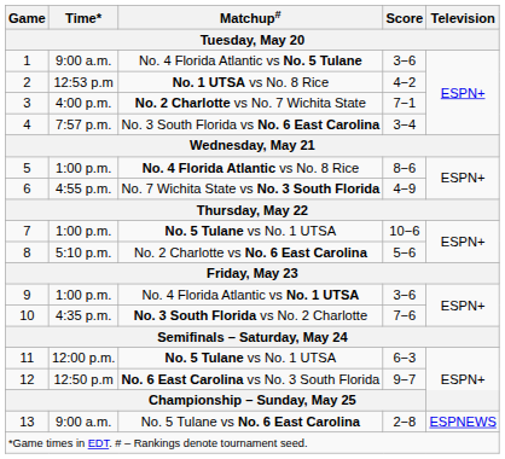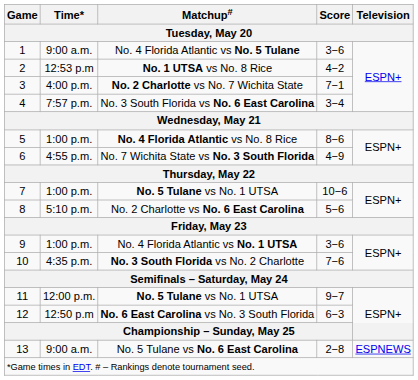 <table class="wikitable" style="font-size: 95%">
 <tr align="center">
 <th>Game</th>
 <th>Time*</th>
 <th>Matchup<sup>#</sup></th>
 <th>Score</th>
 <th>Television</th>
 </tr>
 <tr>
 <th colspan=7>Tuesday, May 20</th>
 </tr>
 <tr>
 <td style="text-align:center;">1</td>
 <td style="text-align:center;">9:00 a.m.</td>
 <td style="text-align:center;">No. 4 Florida Atlantic vs <strong>No. 5 Tulane</strong></td>
 <td style="text-align:center;">3−6</td>
 <td rowspan="4" style="text-align:center;"><a href='#'>ESPN+</a></td>
 </tr>
 <tr>
 <td style="text-align:center;">2</td>
 <td style="text-align:center;">12:53 p.m</td>
 <td style="text-align:center;"><strong>No. 1 UTSA</strong> vs No. 8 Rice</td>
 <td style="text-align:center;">4−2</td>
 </tr>
 <tr>
 <td style="text-align:center;">3</td>
 <td style="text-align:center;">4:00 p.m.</td>
 <td style="text-align:center;"><strong>No. 2 Charlotte</strong> vs No. 7 Wichita State</td>
 <td style="text-align:center;">7−1</td>
 </tr>
 <tr>
 <td style="text-align:center;">4</td>
 <td style="text-align:center;">7:57 p.m.</td>
 <td style="text-align:center;">No. 3 South Florida vs <strong>No. 6 East Carolina</strong></td>
 <td style="text-align:center;">3−4</td>
 </tr>
 <tr>
 <th colspan=7>Wednesday, May 21</th>
 </tr>
 <tr>
 <td style="text-align:center;">5</td>
 <td style="text-align:center;">1:00 p.m.</td>
 <td style="text-align:center;"><strong>No. 4 Florida Atlantic</strong> vs No. 8 Rice</td>
 <td style="text-align:center;">8−6</td>
 <td rowspan="2" style="text-align:center;">ESPN+</td>
 </tr>
 <tr>
 <td style="text-align:center;">6</td>
 <td style="text-align:center;">4:55 p.m.</td>
 <td style="text-align:center;">No. 7 Wichita State vs <strong>No. 3 South Florida</strong></td>
 <td style="text-align:center;">4−9</td>
 </tr>
 <tr>
 <th colspan=7>Thursday, May 22</th>
 </tr>
 <tr>
 <td style="text-align:center;">7</td>
 <td style="text-align:center;">1:00 p.m.</td>
 <td style="text-align:center;"><strong>No. 5 Tulane</strong> vs No. 1 UTSA</td>
 <td style="text-align:center;">10−6</td>
 <td rowspan="2" style="text-align:center;">ESPN+</td>
 </tr>
 <tr>
 <td style="text-align:center;">8</td>
 <td style="text-align:center;">5:10 p.m.</td>
 <td style="text-align:center;">No. 2 Charlotte vs <strong>No. 6 East Carolina</strong></td>
 <td style="text-align:center;">5−6</td>
 </tr>
 <tr>
 <th colspan=7>Friday, May 23</th>
 </tr>
 <tr>
 <td style="text-align:center;">9</td>
 <td style="text-align:center;">1:00 p.m.</td>
 <td style="text-align:center;">No. 4 Florida Atlantic vs <strong>No. 1 UTSA</strong></td>
 <td style="text-align:center;">3−6</td>
 <td rowspan="2" style="text-align:center;">ESPN+</td>
 </tr>
 <tr>
 <td style="text-align:center;">10</td>
 <td style="text-align:center;">4:35 p.m.</td>
 <td style="text-align:center;"><strong>No. 3 South Florida</strong> vs No. 2 Charlotte</td>
 <td style="text-align:center;">7−6</td>
 </tr>
 <tr>
 <th colspan=7>Semifinals – Saturday, May 24</th>
 </tr>
 <tr>
 <td style="text-align:center;">11</td>
 <td style="text-align:center;">12:00 p.m.</td>
 <td style="text-align:center;"><strong>No. 5 Tulane</strong> vs No. 1 UTSA</td>
-<td style="text-align:center;">6−3</td>
+<td style="text-align:center;">9−7</td>
 <td rowspan="3" style="text-align:center;">ESPN+</td>
 </tr>
 <tr>
 <td style="text-align:center;">12</td>
 <td style="text-align:center;">12:50 p.m</td>
 <td style="text-align:center;"><strong>No. 6 East Carolina</strong> vs No. 3 South Florida</td>
-<td style="text-align:center;">9−7</td>
+<td style="text-align:center;">6−3</td>
 </tr>
 <tr>
 <th colspan=7>Championship – Sunday, May 25</th>
 </tr>
 <tr>
 <td style="text-align:center;">13</td>
 <td style="text-align:center;">9:00 a.m.</td>
 <td style="text-align:center;">No. 5 Tulane vs <strong>No. 6 East Carolina</strong></td>
 <td style="text-align:center;">2−8</td>
 <td style="text-align:center;"><a href='#'>ESPNEWS</a></td>
 </tr>
 <tr>
 <td colspan=7><small>*Game times in <a href='#'>EDT</a>. # – Rankings denote tournament seed. </small></td>
 </tr>
 </table>
